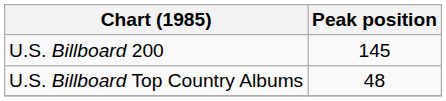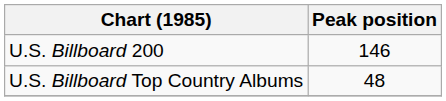 <table class="wikitable">
 <tr>
 <th>Chart (1985)</th>
 <th>Peak position</th>
 </tr>
 <tr>
 <td>U.S. <em>Billboard</em> 200</td>
-<td align="center">145</td>
+<td align="center">146</td>
 </tr>
 <tr>
 <td>U.S. <em>Billboard</em> Top Country Albums</td>
 <td align="center">48</td>
 </tr>
 <tr>
 </tr>
 </table>
